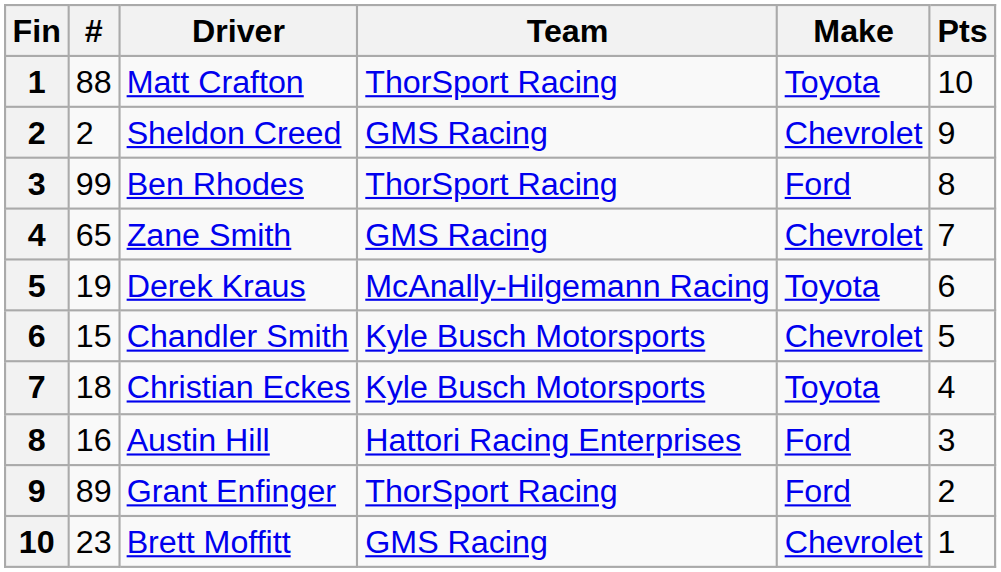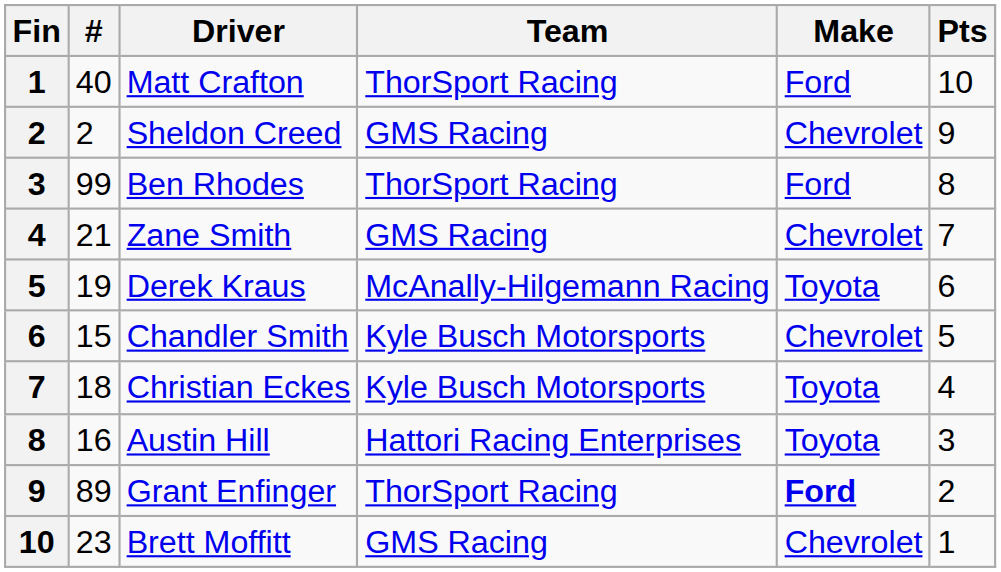 <table class="wikitable" style="font-size:95%">
 <tr>
 <th>Fin</th>
 <th>#</th>
 <th>Driver</th>
 <th>Team</th>
 <th>Make</th>
 <th>Pts</th>
 </tr>
 <tr>
 <th>1</th>
-<td>88</td>
+<td>40</td>
 <td><a href='#'>Matt Crafton</a></td>
 <td><a href='#'>ThorSport Racing</a></td>
-<td><a href='#'>Toyota</a></td>
+<td><a href='#'>Ford</a></td>
 <td>10</td>
 </tr>
 <tr>
 <th>2</th>
 <td>2</td>
 <td><a href='#'>Sheldon Creed</a></td>
 <td><a href='#'>GMS Racing</a></td>
 <td><a href='#'>Chevrolet</a></td>
 <td>9</td>
 </tr>
 <tr>
 <th>3</th>
 <td>99</td>
 <td><a href='#'>Ben Rhodes</a></td>
 <td><a href='#'>ThorSport Racing</a></td>
 <td><a href='#'>Ford</a></td>
 <td>8</td>
 </tr>
 <tr>
 <th>4</th>
-<td>65</td>
+<td>21</td>
 <td><a href='#'>Zane Smith</a></td>
 <td><a href='#'>GMS Racing</a></td>
 <td><a href='#'>Chevrolet</a></td>
 <td>7</td>
 </tr>
 <tr>
 <th>5</th>
 <td>19</td>
 <td><a href='#'>Derek Kraus</a></td>
 <td><a href='#'>McAnally-Hilgemann Racing</a></td>
 <td><a href='#'>Toyota</a></td>
 <td>6</td>
 </tr>
 <tr>
 <th>6</th>
 <td>15</td>
 <td><a href='#'>Chandler Smith</a></td>
 <td><a href='#'>Kyle Busch Motorsports</a></td>
 <td><a href='#'>Chevrolet</a></td>
 <td>5</td>
 </tr>
 <tr>
 <th>7</th>
 <td>18</td>
 <td><a href='#'>Christian Eckes</a></td>
 <td><a href='#'>Kyle Busch Motorsports</a></td>
 <td><a href='#'>Toyota</a></td>
 <td>4</td>
 </tr>
 <tr>
 <th>8</th>
 <td>16</td>
 <td><a href='#'>Austin Hill</a></td>
 <td><a href='#'>Hattori Racing Enterprises</a></td>
-<td><a href='#'>Ford</a></td>
+<td><a href='#'>Toyota</a></td>
 <td>3</td>
 </tr>
 <tr>
 <th>9</th>
 <td>89</td>
 <td><a href='#'>Grant Enfinger</a></td>
 <td><a href='#'>ThorSport Racing</a></td>
-<td><a href='#'>Ford</a></td>
+<td><strong><a href='#'>Ford</a></strong></td>
 <td>2</td>
 </tr>
 <tr>
 <th>10</th>
 <td>23</td>
 <td><a href='#'>Brett Moffitt</a></td>
 <td><a href='#'>GMS Racing</a></td>
 <td><a href='#'>Chevrolet</a></td>
 <td>1</td>
 </tr>
 </table>
